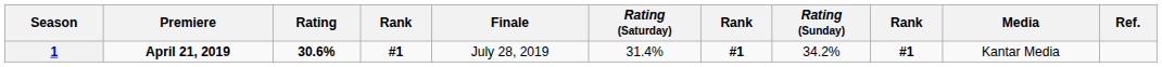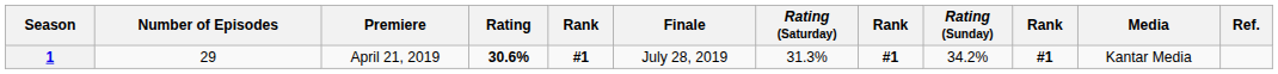 <table class="wikitable" width="100%" style="text-align:center; background:#f9f9f9; font-size:90%; line-height:16px;">
 <tr>
 <th>Season</th>
+<th>Number of Episodes</th>
 <th>Premiere</th>
 <th>Rating</th>
 <th>Rank</th>
 <th>Finale</th>
 <th><strong><em>Rating</em></strong><br><small>(Saturday)</small></th>
 <th>Rank</th>
 <th><strong><em>Rating</em></strong><br><small>(Sunday)</small></th>
 <th>Rank</th>
 <th>Media</th>
 <th>Ref.</th>
 </tr>
 <tr>
 <th><a href='#'><span>1</span></a></th>
-<td><strong>April 21, 2019</strong></td>
+<td>29</td>
+<td>April 21, 2019</td>
 <td><strong>30.6%</strong></td>
 <td><strong>#1</strong></td>
 <td>July 28, 2019</td>
-<td>31.4%</td>
+<td>31.3%</td>
 <td><strong>#1</strong></td>
 <td>34.2%</td>
 <td><strong>#1</strong></td>
 <td>Kantar Media</td>
 <td></td>
 </tr>
 </table>
